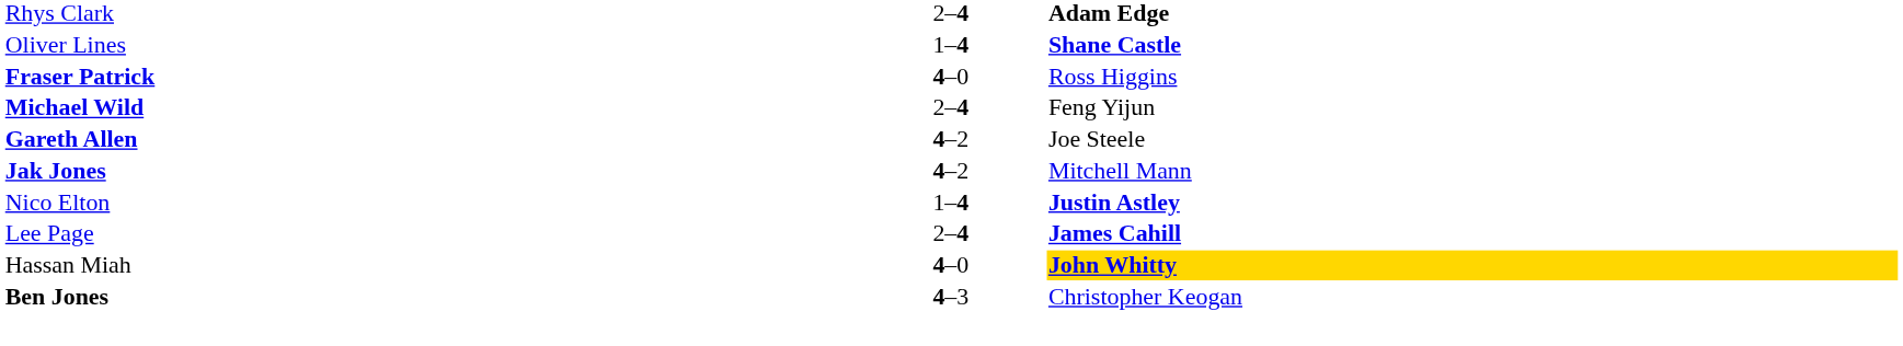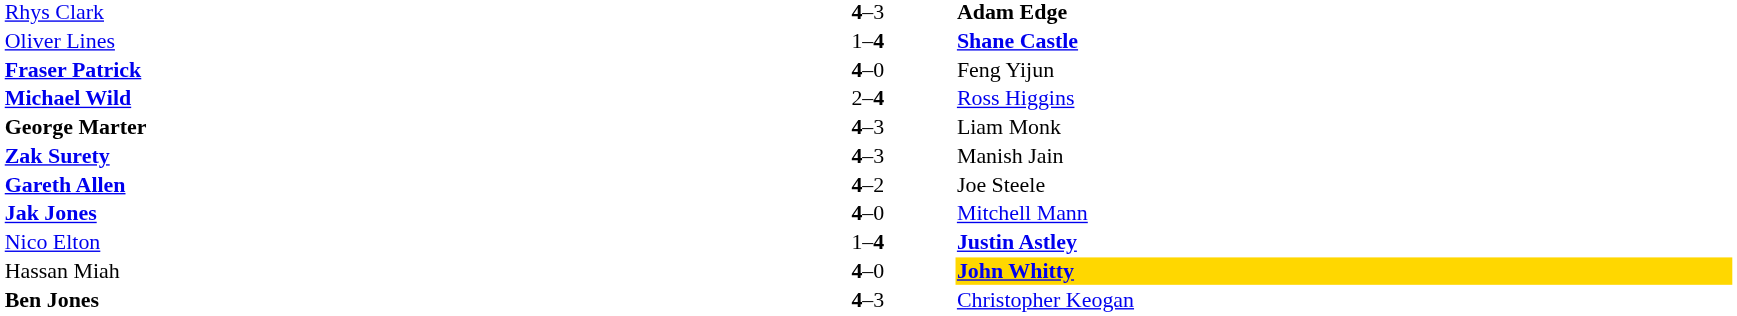 <table width="100%" cellspacing="1">
 <tr>
 <th width=45%></th>
 <th width=10%></th>
 <th width=45%></th>
 </tr>
 <tr>
 <td> <a href='#'>Rhys Clark</a></td>
-<td align="center">2–<strong>4</strong></td>
+<td align="center"><strong>4</strong>–3</td>
 <td> <strong>Adam Edge</strong></td>
 </tr>
 <tr>
 <td> <a href='#'>Oliver Lines</a></td>
 <td align="center">1–<strong>4</strong></td>
 <td> <strong><a href='#'>Shane Castle</a></strong></td>
 </tr>
 <tr>
 <td> <strong><a href='#'>Fraser Patrick</a></strong></td>
 <td align="center"><strong>4</strong>–0</td>
-<td> <a href='#'>Ross Higgins</a></td>
+<td> Feng Yijun</td>
 </tr>
 <tr>
 <td> <strong><a href='#'>Michael Wild</a></strong></td>
 <td align="center">2–<strong>4</strong></td>
-<td> Feng Yijun</td>
+<td> <a href='#'>Ross Higgins</a></td>
+</tr>
+<tr>
+<td> <strong>George Marter</strong></td>
+<td align="center"><strong>4</strong>–3</td>
+<td> Liam Monk</td>
+</tr>
+<tr>
+<td> <strong><a href='#'>Zak Surety</a></strong></td>
+<td align="center"><strong>4</strong>–3</td>
+<td> Manish Jain</td>
 </tr>
 <tr>
 <td> <strong><a href='#'>Gareth Allen</a></strong></td>
 <td align="center"><strong>4</strong>–2</td>
 <td> Joe Steele</td>
 </tr>
 <tr>
 <td> <strong><a href='#'>Jak Jones</a></strong></td>
-<td align="center"><strong>4</strong>–2</td>
+<td align="center"><strong>4</strong>–0</td>
 <td> <a href='#'>Mitchell Mann</a></td>
 </tr>
 <tr>
 <td> <a href='#'>Nico Elton</a></td>
 <td align="center">1–<strong>4</strong></td>
 <td> <strong><a href='#'>Justin Astley</a></strong></td>
-</tr>
-<tr>
-<td> <a href='#'>Lee Page</a></td>
-<td align="center">2–<strong>4</strong></td>
-<td> <strong><a href='#'>James Cahill</a></strong></td>
 </tr>
 <tr>
 <td> Hassan Miah</td>
 <td align="center"><strong>4</strong>–0</td>
 <td style="background: gold;"> <strong><a href='#'>John Whitty</a></strong></td>
 </tr>
 <tr>
 <td> <strong>Ben Jones</strong></td>
 <td align="center"><strong>4</strong>–3</td>
 <td> <a href='#'>Christopher Keogan</a></td>
 </tr>
 </table>
